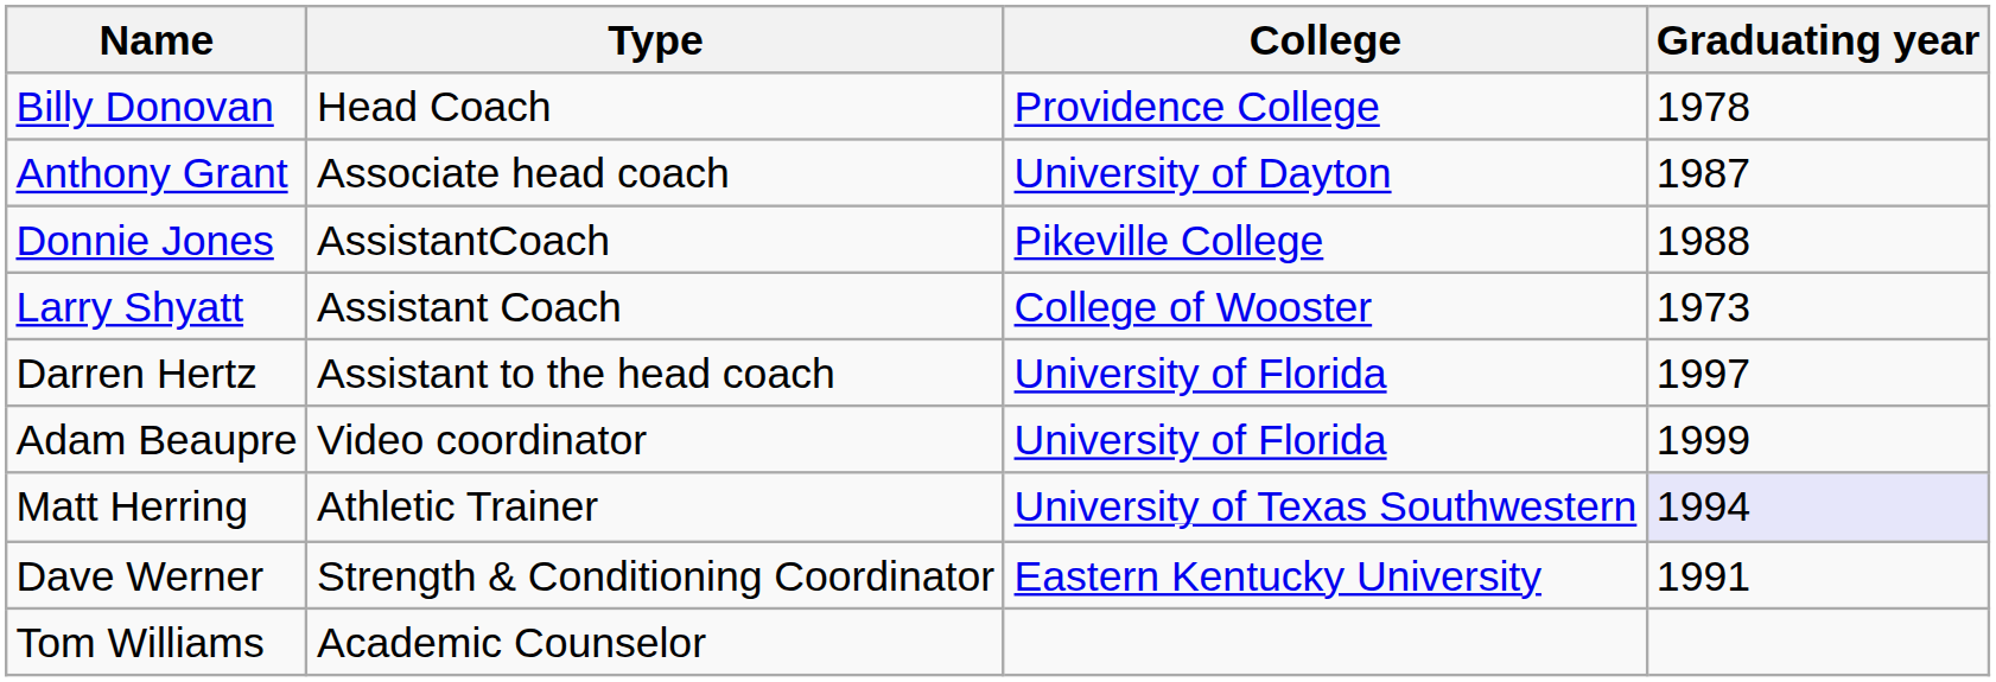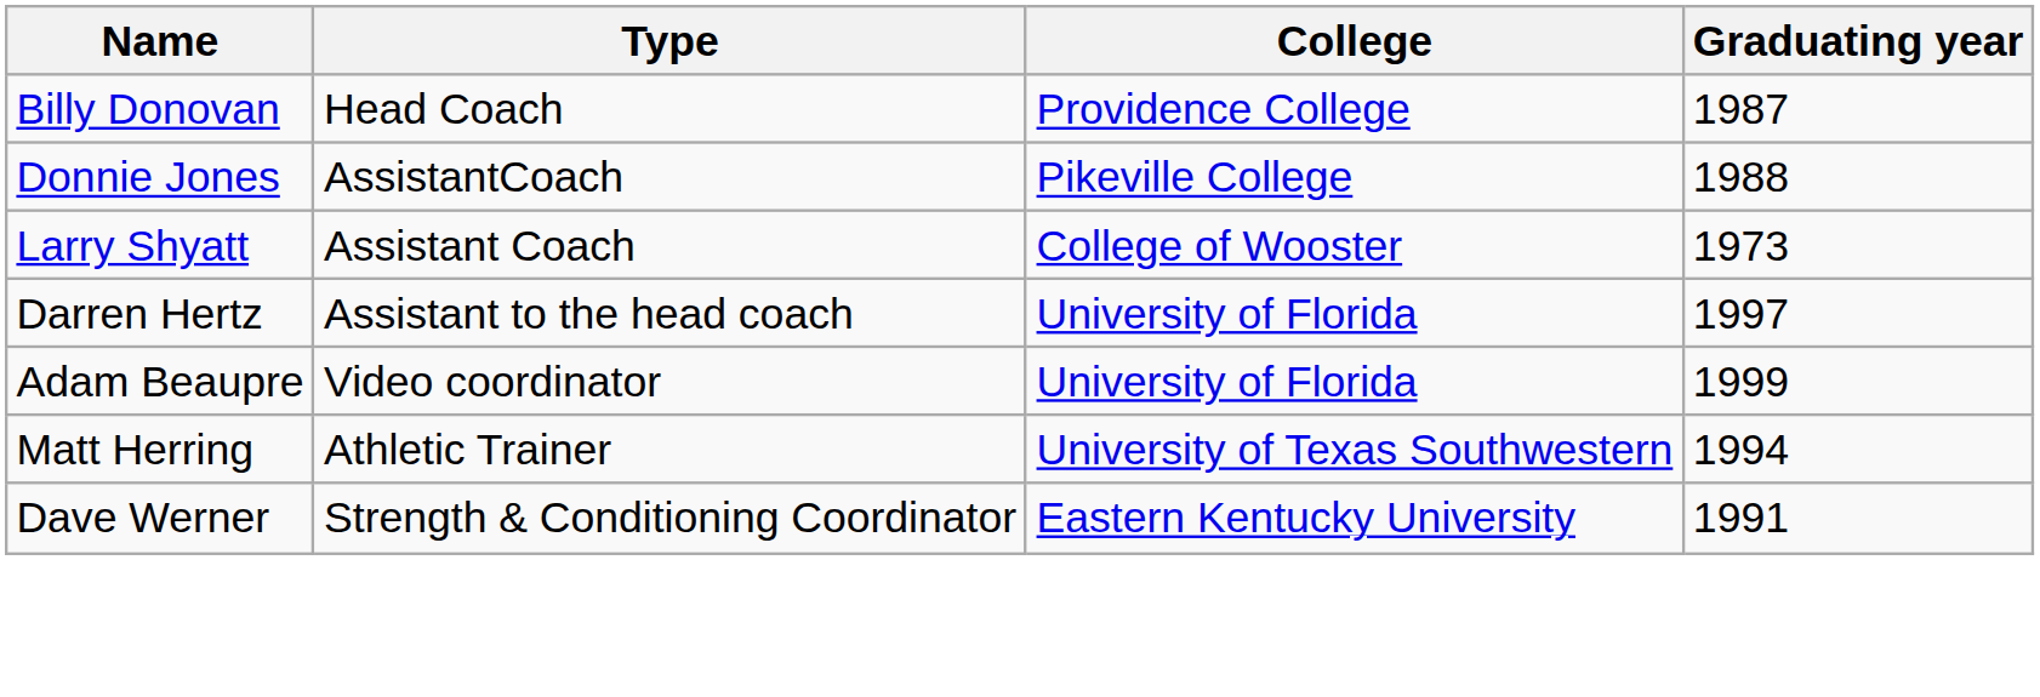 <table class="wikitable" style="font-size: 95%;">
 <tr>
 <th>Name</th>
 <th>Type</th>
 <th>College</th>
 <th>Graduating year</th>
 </tr>
 <tr>
 <td><a href='#'>Billy Donovan</a></td>
 <td>Head Coach</td>
 <td><a href='#'>Providence College</a></td>
-<td>1978</td>
-</tr>
-<tr>
-<td><a href='#'>Anthony Grant</a></td>
-<td>Associate head coach</td>
-<td><a href='#'>University of Dayton</a></td>
 <td>1987</td>
 </tr>
 <tr>
 <td><a href='#'>Donnie Jones</a></td>
 <td>AssistantCoach</td>
 <td><a href='#'>Pikeville College</a></td>
 <td>1988</td>
 </tr>
 <tr>
 <td><a href='#'>Larry Shyatt</a></td>
 <td>Assistant Coach</td>
 <td><a href='#'>College of Wooster</a></td>
 <td>1973</td>
 </tr>
 <tr>
 <td>Darren Hertz</td>
 <td>Assistant to the head coach</td>
 <td><a href='#'>University of Florida</a></td>
 <td>1997</td>
 </tr>
 <tr>
 <td>Adam Beaupre</td>
 <td>Video coordinator</td>
 <td><a href='#'>University of Florida</a></td>
 <td>1999</td>
 </tr>
 <tr>
 <td>Matt Herring</td>
 <td>Athletic Trainer</td>
 <td><a href='#'>University of Texas Southwestern</a></td>
-<td style="background: lavender;">1994</td>
+<td>1994</td>
 </tr>
 <tr>
 <td>Dave Werner</td>
 <td>Strength & Conditioning Coordinator</td>
 <td><a href='#'>Eastern Kentucky University</a></td>
 <td>1991</td>
 </tr>
-<tr>
-<td>Tom Williams</td>
-<td>Academic Counselor</td>
-<td></td>
-<td></td>
-</tr>
 </table>
